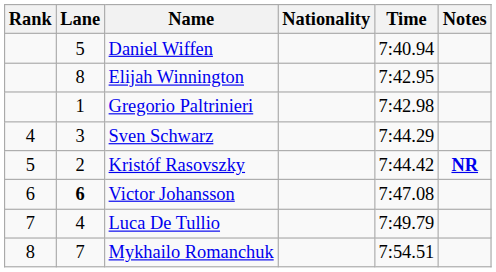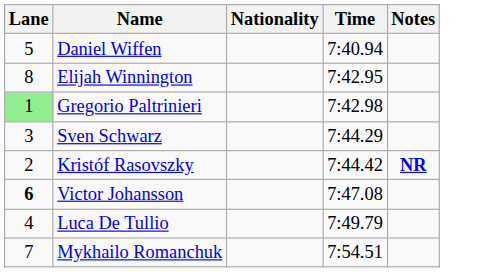 <table class="wikitable sortable" style="text-align:center">
 <tr>
-<th>Rank</th>
 <th>Lane</th>
 <th>Name</th>
 <th>Nationality</th>
 <th>Time</th>
 <th>Notes</th>
 </tr>
 <tr>
-<td></td>
 <td>5</td>
 <td align=left><a href='#'>Daniel Wiffen</a></td>
 <td align=left></td>
 <td>7:40.94</td>
 <td></td>
 </tr>
 <tr>
-<td></td>
 <td>8</td>
 <td align=left><a href='#'>Elijah Winnington</a></td>
 <td align=left></td>
 <td>7:42.95</td>
 <td></td>
 </tr>
 <tr>
-<td></td>
-<td>1</td>
+<td style="background: lightgreen;">1</td>
 <td align=left><a href='#'>Gregorio Paltrinieri</a></td>
 <td align=left></td>
 <td>7:42.98</td>
 <td></td>
 </tr>
 <tr>
-<td>4</td>
 <td>3</td>
 <td align=left><a href='#'>Sven Schwarz</a></td>
 <td align=left></td>
 <td>7:44.29</td>
 <td></td>
 </tr>
 <tr>
-<td>5</td>
 <td>2</td>
 <td align=left><a href='#'>Kristóf Rasovszky</a></td>
 <td align=left></td>
 <td>7:44.42</td>
 <td><strong><a href='#'>NR</a></strong></td>
 </tr>
 <tr>
-<td>6</td>
 <td><strong>6</strong></td>
 <td align=left><a href='#'>Victor Johansson</a></td>
 <td align=left></td>
 <td>7:47.08</td>
 <td></td>
 </tr>
 <tr>
-<td>7</td>
 <td>4</td>
 <td align=left><a href='#'>Luca De Tullio</a></td>
 <td align=left></td>
 <td>7:49.79</td>
 <td></td>
 </tr>
 <tr>
-<td>8</td>
 <td>7</td>
 <td align=left><a href='#'>Mykhailo Romanchuk</a></td>
 <td align=left></td>
 <td>7:54.51</td>
 <td></td>
 </tr>
 </table>
